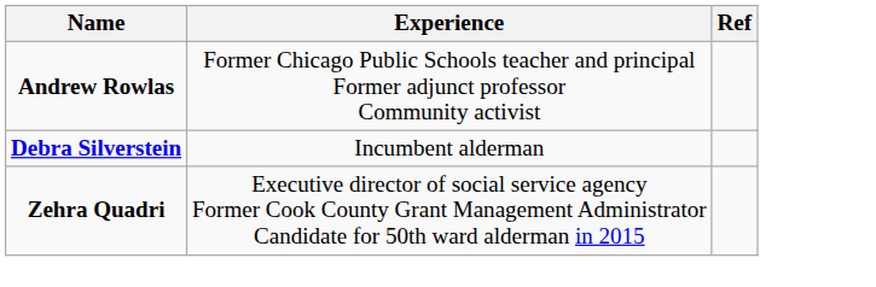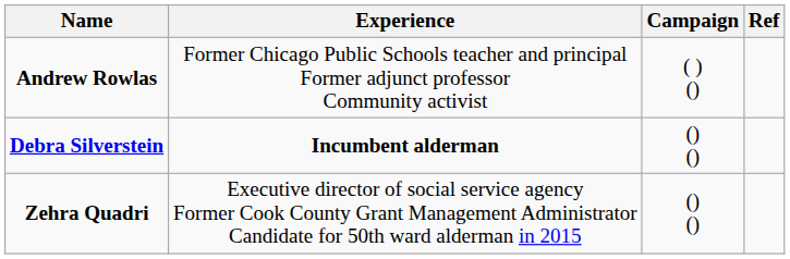 <table class="wikitable" style="text-align:center">
 <tr>
 <th>Name</th>
 <th>Experience</th>
+<th>Campaign</th>
 <th>Ref</th>
 </tr>
 <tr>
 <td><strong>Andrew Rowlas</strong></td>
 <td>Former Chicago Public Schools teacher and principal<br>Former adjunct professor<br>Community activist</td>
+<td>( )<br>()</td>
 <td></td>
 </tr>
 <tr>
 <td><strong><a href='#'>Debra Silverstein</a></strong></td>
-<td>Incumbent alderman</td>
+<td><strong>Incumbent alderman</strong></td>
+<td>()<br>()</td>
 <td></td>
 </tr>
 <tr>
 <td><strong>Zehra Quadri</strong></td>
 <td>Executive director of social service agency<br>Former Cook County Grant Management Administrator<br>Candidate for 50th ward alderman <a href='#'>in 2015</a></td>
+<td>()<br>()</td>
 <td></td>
 </tr>
 </table>
